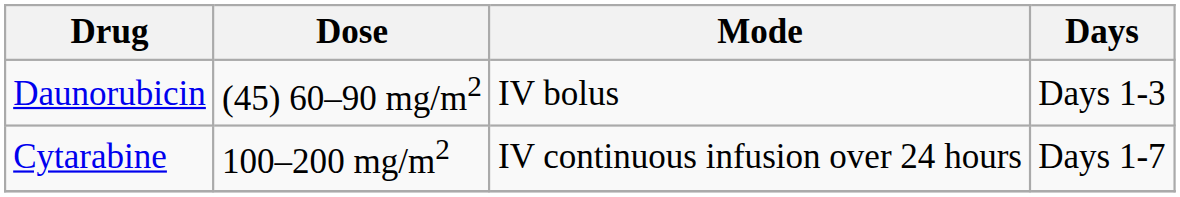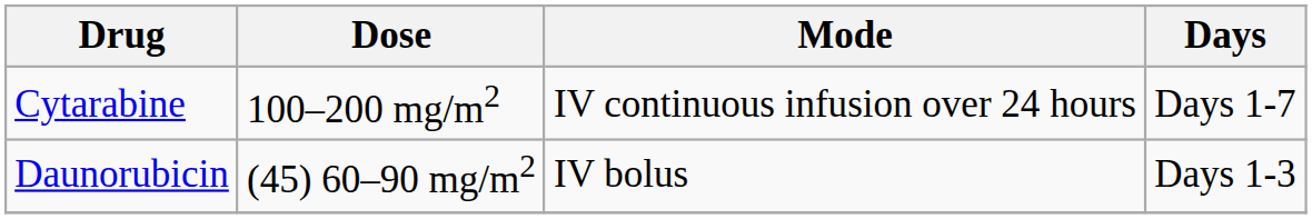 <table class="wikitable">
 <tr>
 <th>Drug</th>
 <th>Dose</th>
 <th>Mode</th>
 <th>Days</th>
 </tr>
 <tr>
+<td><a href='#'>Cytarabine</a></td>
+<td>100–200 mg/m<sup>2</sup></td>
+<td>IV continuous infusion over 24 hours</td>
+<td>Days 1-7</td>
+</tr>
+<tr>
 <td><a href='#'>Daunorubicin</a></td>
 <td>(45) 60–90 mg/m<sup>2</sup></td>
 <td>IV bolus</td>
 <td>Days 1-3</td>
 </tr>
 <tr>
-<td><a href='#'>Cytarabine</a></td>
-<td>100–200 mg/m<sup>2</sup></td>
-<td>IV continuous infusion over 24 hours</td>
-<td>Days 1-7</td>
-</tr>
-<tr>
 </tr>
 </table>
